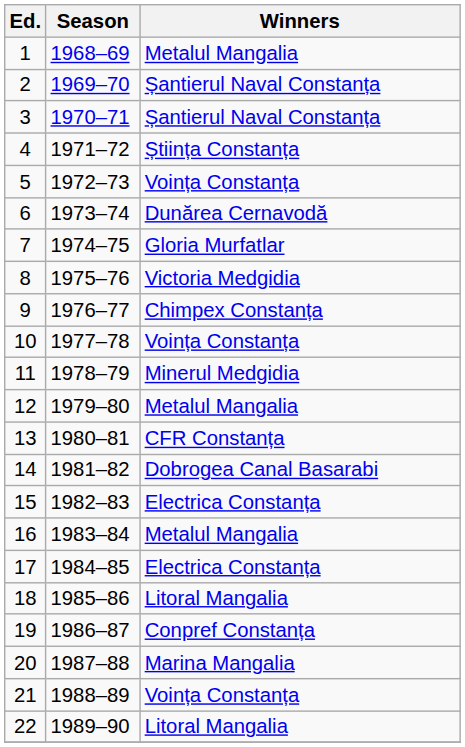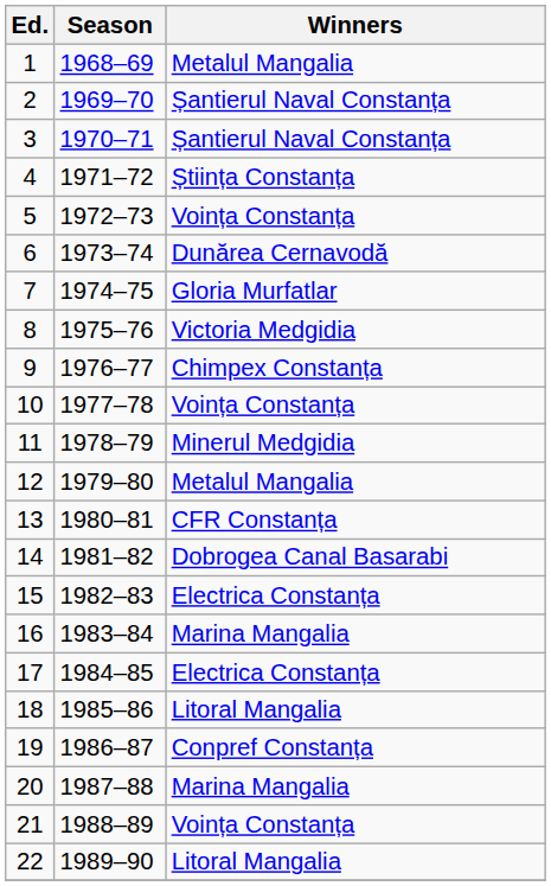 <table class="wikitable" style="font-size:90%">
 <tr>
 <th><abbr>Ed.</abbr></th>
 <th width="60">Season</th>
 <th width="220">Winners</th>
 </tr>
 <tr>
 <td align=center>1</td>
 <td><a href='#'>1968–69</a></td>
 <td><a href='#'>Metalul Mangalia</a></td>
 </tr>
 <tr>
 <td align=center>2</td>
 <td><a href='#'>1969–70</a></td>
 <td><a href='#'>Șantierul Naval Constanța</a></td>
 </tr>
 <tr>
 <td align=center>3</td>
 <td><a href='#'>1970–71</a></td>
 <td><a href='#'>Șantierul Naval Constanța</a></td>
 </tr>
 <tr>
 <td align=center>4</td>
 <td>1971–72</td>
 <td><a href='#'>Știința Constanța</a></td>
 </tr>
 <tr>
 <td align=center>5</td>
 <td>1972–73</td>
 <td><a href='#'>Voința Constanța</a></td>
 </tr>
 <tr>
 <td align=center>6</td>
 <td>1973–74</td>
 <td><a href='#'>Dunărea Cernavodă</a></td>
 </tr>
 <tr>
 <td align=center>7</td>
 <td>1974–75</td>
 <td><a href='#'>Gloria Murfatlar</a></td>
 </tr>
 <tr>
 <td align=center>8</td>
 <td>1975–76</td>
 <td><a href='#'>Victoria Medgidia</a></td>
 </tr>
 <tr>
 <td align=center>9</td>
 <td>1976–77</td>
 <td><a href='#'>Chimpex Constanța</a></td>
 </tr>
 <tr>
 <td align=center>10</td>
 <td>1977–78</td>
 <td><a href='#'>Voința Constanța</a></td>
 </tr>
 <tr>
 <td align=center>11</td>
 <td>1978–79</td>
 <td><a href='#'>Minerul Medgidia</a></td>
 </tr>
 <tr>
 <td align=center>12</td>
 <td>1979–80</td>
 <td><a href='#'>Metalul Mangalia</a></td>
 </tr>
 <tr>
 <td align=center>13</td>
 <td>1980–81</td>
 <td><a href='#'>CFR Constanța</a></td>
 </tr>
 <tr>
 <td align=center>14</td>
 <td>1981–82</td>
 <td><a href='#'>Dobrogea Canal Basarabi</a></td>
 </tr>
 <tr>
 <td align=center>15</td>
 <td>1982–83</td>
 <td><a href='#'>Electrica Constanța</a></td>
 </tr>
 <tr>
 <td align=center>16</td>
 <td>1983–84</td>
-<td><a href='#'>Metalul Mangalia</a></td>
+<td><a href='#'>Marina Mangalia</a></td>
 </tr>
 <tr>
 <td align=center>17</td>
 <td>1984–85</td>
 <td><a href='#'>Electrica Constanța</a></td>
 </tr>
 <tr>
 <td align=center>18</td>
 <td>1985–86</td>
 <td><a href='#'>Litoral Mangalia</a></td>
 </tr>
 <tr>
 <td align=center>19</td>
 <td>1986–87</td>
 <td><a href='#'>Conpref Constanța</a></td>
 </tr>
 <tr>
 <td align=center>20</td>
 <td>1987–88</td>
 <td><a href='#'>Marina Mangalia</a></td>
 </tr>
 <tr>
 <td align=center>21</td>
 <td>1988–89</td>
 <td><a href='#'>Voința Constanța</a></td>
 </tr>
 <tr>
 <td align=center>22</td>
 <td>1989–90</td>
 <td><a href='#'>Litoral Mangalia</a></td>
 </tr>
 <tr>
 </tr>
 </table>
